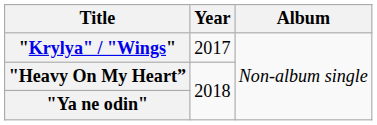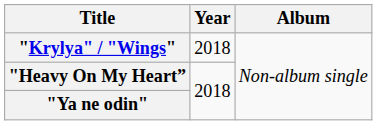 <table class="wikitable plainrowheaders" style="text-align:center;">
 <tr>
 <th scope="col" rowspan="1">Title</th>
 <th scope="col" rowspan="1">Year</th>
 <th scope="col" rowspan="1">Album</th>
 </tr>
 <tr>
 <th scope="row">"<a href='#'>Krylya" / "Wings</a>"</th>
-<td rowspan="1">2017</td>
+<td rowspan="1">2018</td>
 <td rowspan="3"><em>Non-album single</em></td>
 </tr>
 <tr>
 <th scope="row">"Heavy On My Heart”</th>
 <td rowspan="2">2018</td>
 </tr>
 <tr>
 <th scope="row">"Ya ne odin"</th>
 </tr>
 </table>
